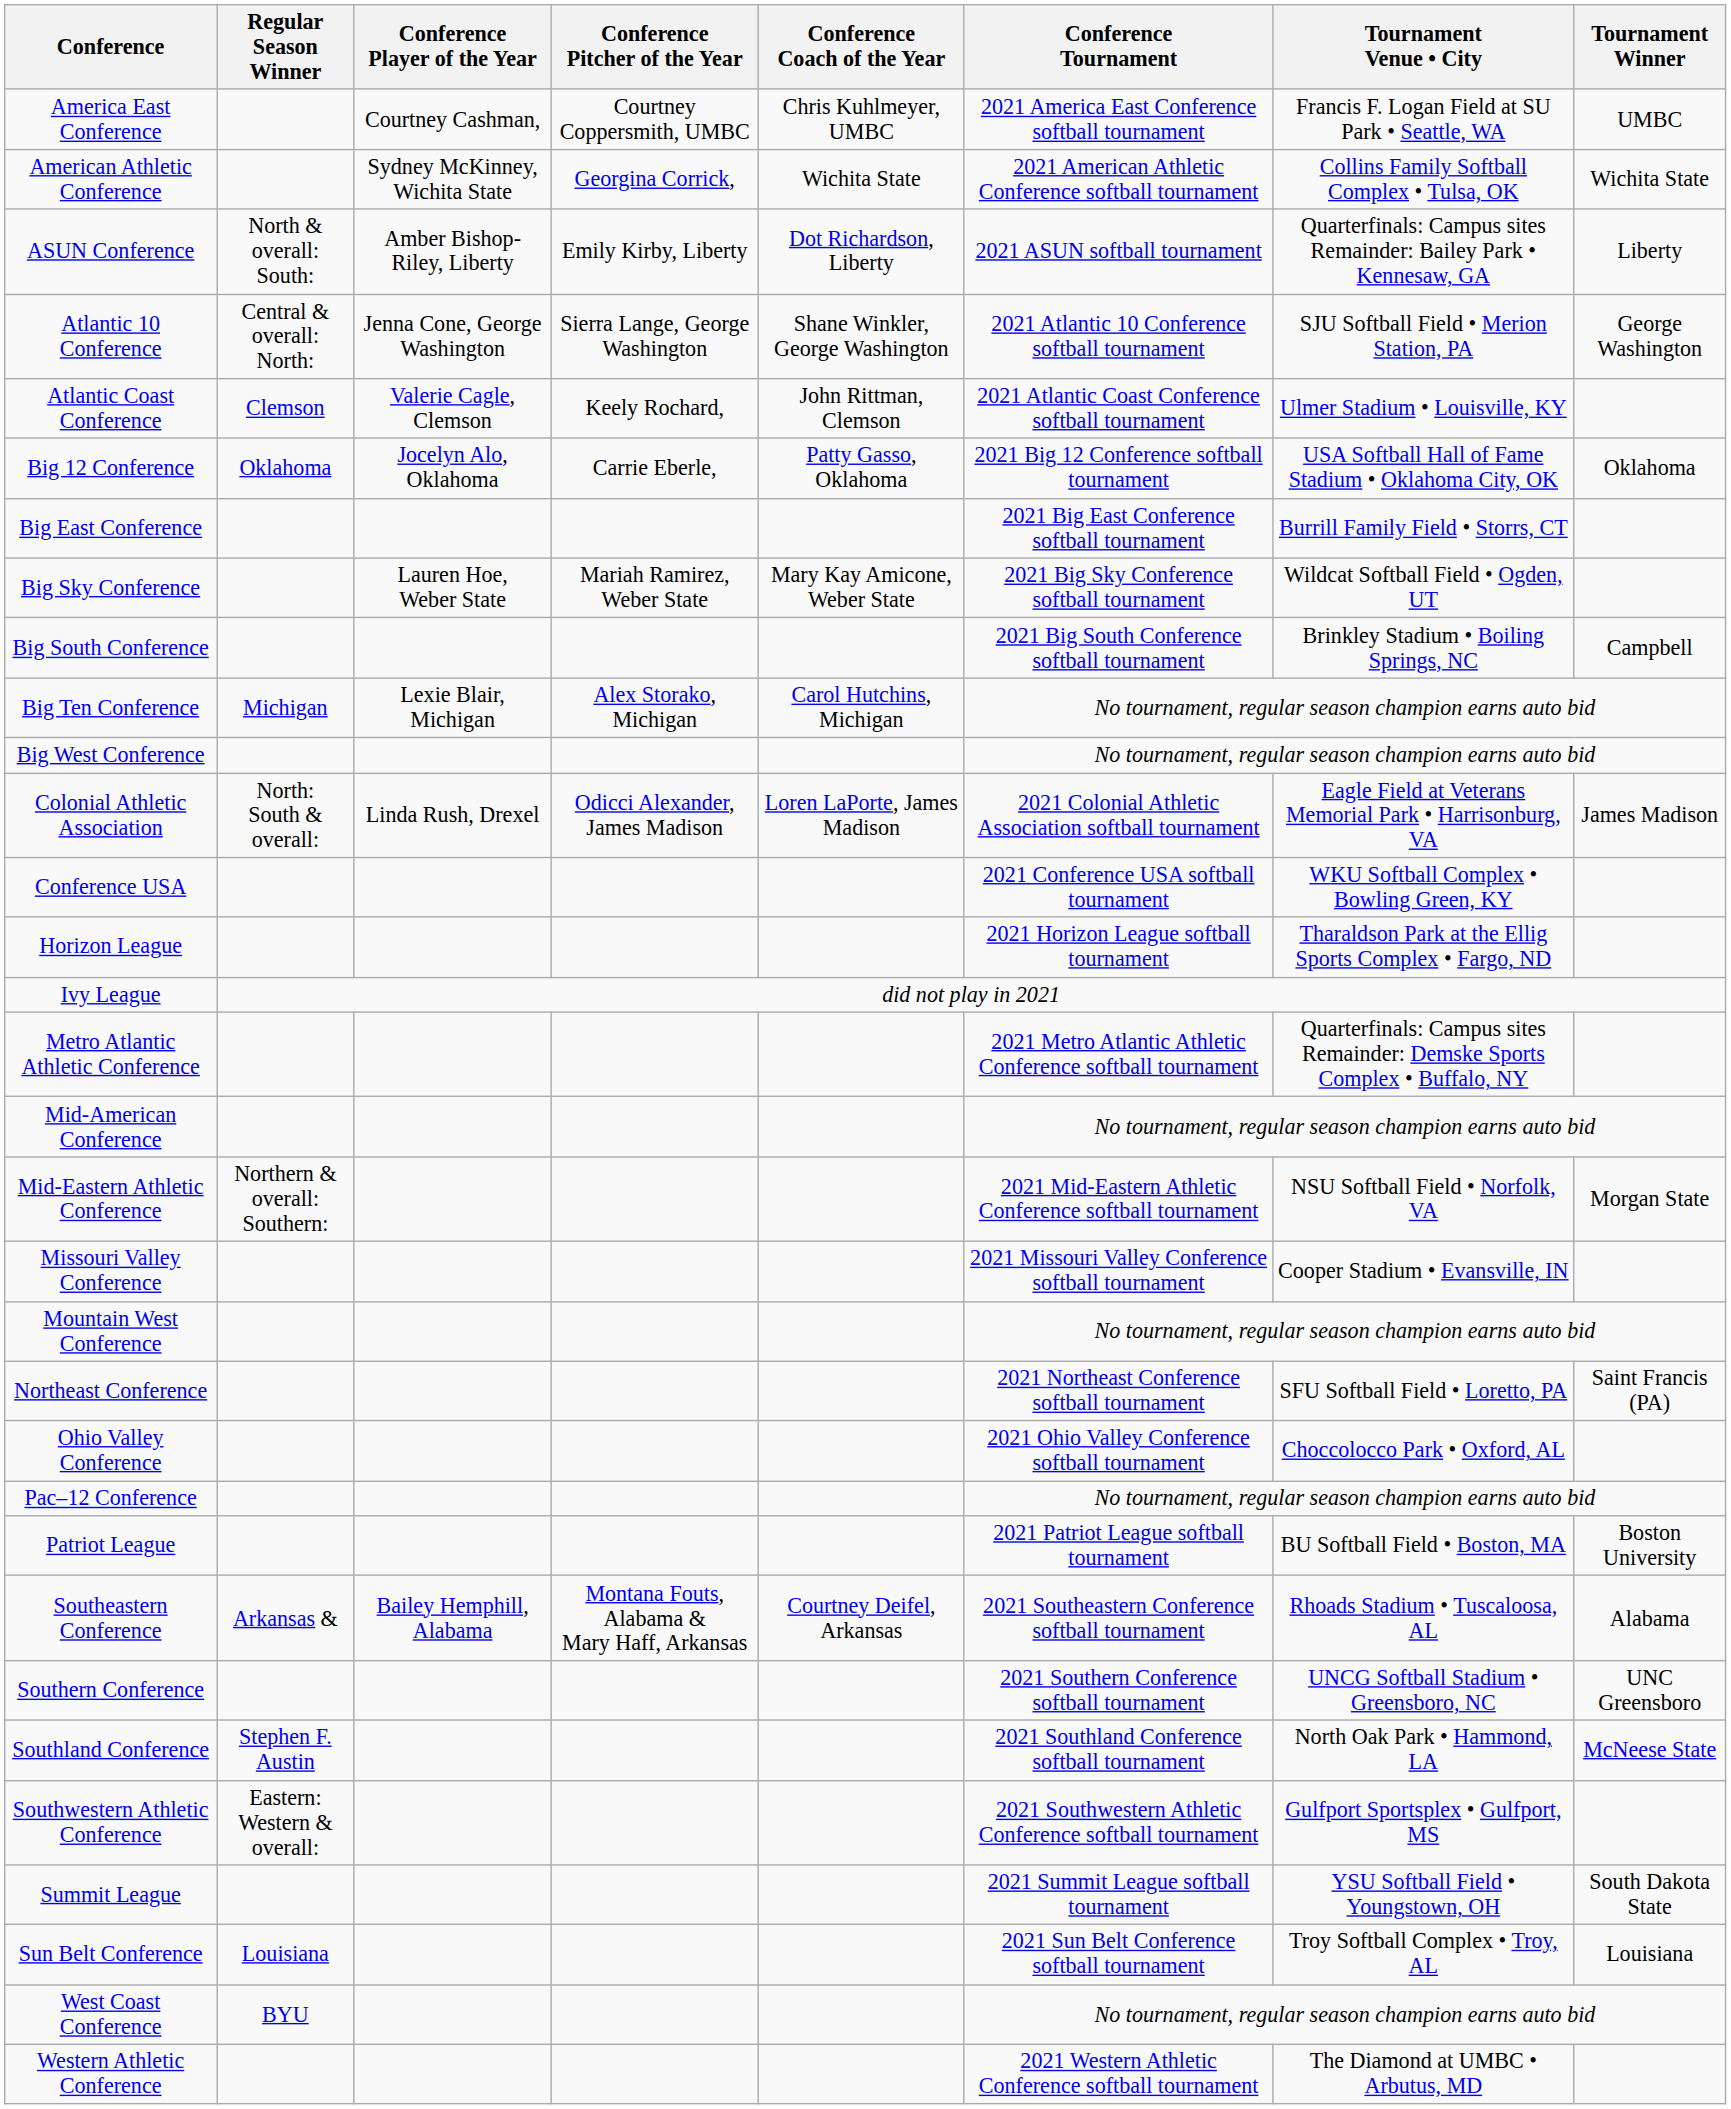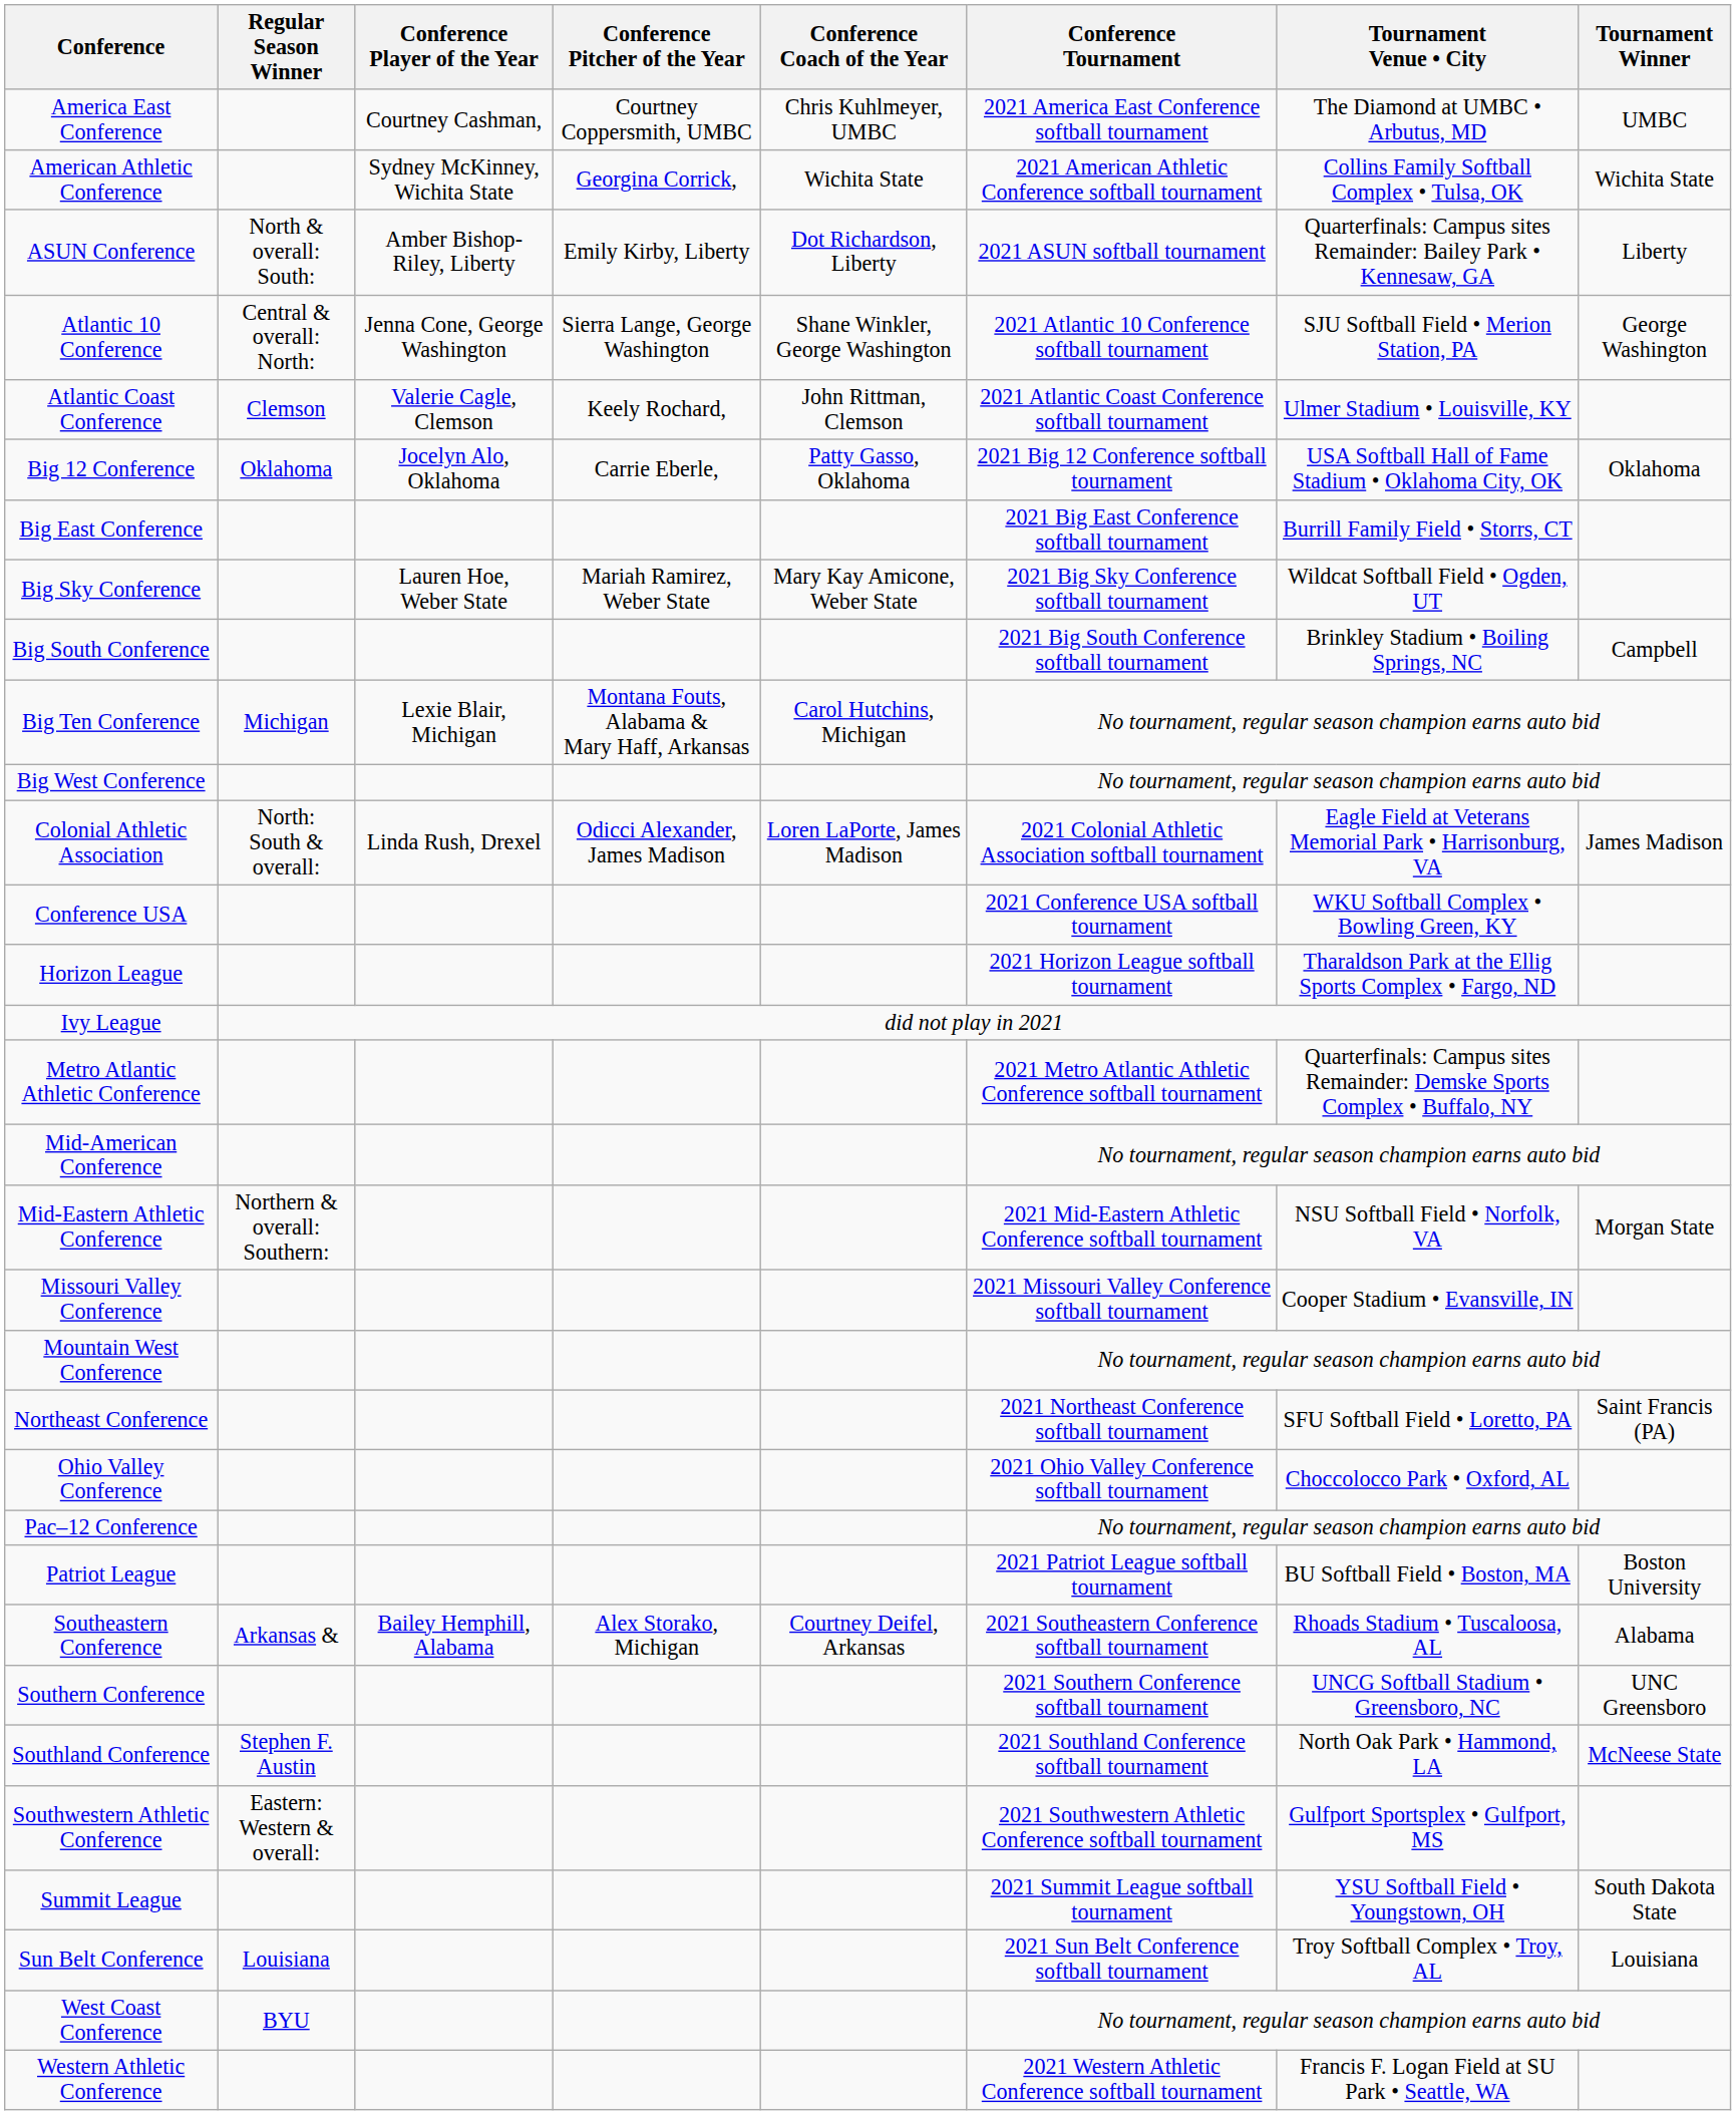 <table class="wikitable" style="text-align:center;">
 <tr>
 <th>Conference</th>
 <th>Regular <br> Season Winner</th>
 <th>Conference <br> Player of the Year</th>
 <th>Conference <br> Pitcher of the Year</th>
 <th>Conference <br> Coach of the Year</th>
 <th>Conference <br> Tournament</th>
 <th>Tournament <br> Venue • City</th>
 <th>Tournament <br> Winner</th>
 </tr>
 <tr>
 <td><a href='#'>America East Conference</a></td>
 <td></td>
 <td>Courtney Cashman, </td>
 <td>Courtney Coppersmith, UMBC</td>
 <td>Chris Kuhlmeyer, UMBC</td>
 <td><a href='#'>2021 America East Conference softball tournament</a></td>
-<td>Francis F. Logan Field at SU Park • <a href='#'>Seattle, WA</a></td>
+<td>The Diamond at UMBC • <a href='#'>Arbutus, MD</a></td>
 <td>UMBC</td>
 </tr>
 <tr>
 <td><a href='#'>American Athletic Conference</a></td>
 <td></td>
 <td>Sydney McKinney, Wichita State</td>
 <td><a href='#'>Georgina Corrick</a>, </td>
 <td>Wichita State</td>
 <td><a href='#'>2021 American Athletic Conference softball tournament</a></td>
 <td><a href='#'>Collins Family Softball Complex</a> • <a href='#'>Tulsa, OK</a></td>
 <td>Wichita State</td>
 </tr>
 <tr>
 <td><a href='#'>ASUN Conference</a></td>
 <td>North & overall: <br>South: </td>
 <td>Amber Bishop-Riley, Liberty</td>
 <td>Emily Kirby, Liberty</td>
 <td><a href='#'>Dot Richardson</a>, Liberty</td>
 <td><a href='#'>2021 ASUN softball tournament</a></td>
 <td>Quarterfinals: Campus sites<br>Remainder: Bailey Park • <a href='#'>Kennesaw, GA</a></td>
 <td>Liberty</td>
 </tr>
 <tr>
 <td><a href='#'>Atlantic 10 Conference</a></td>
 <td>Central & overall: <br>North: </td>
 <td>Jenna Cone, George Washington</td>
 <td>Sierra Lange, George Washington</td>
 <td>Shane Winkler, George Washington</td>
 <td><a href='#'>2021 Atlantic 10 Conference softball tournament</a></td>
 <td>SJU Softball Field • <a href='#'>Merion Station, PA</a></td>
 <td>George Washington</td>
 </tr>
 <tr>
 <td><a href='#'>Atlantic Coast Conference</a></td>
 <td><a href='#'>Clemson</a></td>
 <td><a href='#'>Valerie Cagle</a>, Clemson</td>
 <td>Keely Rochard, </td>
 <td>John Rittman, Clemson</td>
 <td><a href='#'>2021 Atlantic Coast Conference softball tournament</a></td>
 <td><a href='#'>Ulmer Stadium</a> • <a href='#'>Louisville, KY</a></td>
 <td></td>
 </tr>
 <tr>
 <td><a href='#'>Big 12 Conference</a></td>
 <td><a href='#'>Oklahoma</a></td>
 <td><a href='#'>Jocelyn Alo</a>, Oklahoma</td>
 <td>Carrie Eberle, </td>
 <td><a href='#'>Patty Gasso</a>, Oklahoma</td>
 <td><a href='#'>2021 Big 12 Conference softball tournament</a></td>
 <td><a href='#'>USA Softball Hall of Fame Stadium</a> • <a href='#'>Oklahoma City, OK</a></td>
 <td>Oklahoma</td>
 </tr>
 <tr>
 <td><a href='#'>Big East Conference</a></td>
 <td></td>
 <td></td>
 <td></td>
 <td></td>
 <td><a href='#'>2021 Big East Conference softball tournament</a></td>
 <td><a href='#'>Burrill Family Field</a> • <a href='#'>Storrs, CT</a></td>
 <td></td>
 </tr>
 <tr>
 <td><a href='#'>Big Sky Conference</a></td>
 <td></td>
 <td>Lauren Hoe,<br>Weber State</td>
 <td>Mariah Ramirez,<br>Weber State</td>
 <td>Mary Kay Amicone,<br>Weber State</td>
 <td><a href='#'>2021 Big Sky Conference softball tournament</a></td>
 <td>Wildcat Softball Field • <a href='#'>Ogden, UT</a></td>
 <td></td>
 </tr>
 <tr>
 <td><a href='#'>Big South Conference</a></td>
 <td></td>
 <td></td>
 <td></td>
 <td></td>
 <td><a href='#'>2021 Big South Conference softball tournament</a></td>
 <td>Brinkley Stadium • <a href='#'>Boiling Springs, NC</a></td>
 <td>Campbell</td>
 </tr>
 <tr>
 <td><a href='#'>Big Ten Conference</a></td>
 <td><a href='#'>Michigan</a></td>
 <td>Lexie Blair, Michigan</td>
-<td><a href='#'>Alex Storako</a>, Michigan</td>
+<td><a href='#'>Montana Fouts</a>, Alabama &<br>Mary Haff, Arkansas</td>
 <td><a href='#'>Carol Hutchins</a>, Michigan</td>
 <td colspan=3><em>No tournament, regular season champion earns auto bid</em></td>
 </tr>
 <tr>
 <td><a href='#'>Big West Conference</a></td>
 <td></td>
 <td></td>
 <td></td>
 <td></td>
 <td colspan=3><em>No tournament, regular season champion earns auto bid</em></td>
 </tr>
 <tr>
 <td><a href='#'>Colonial Athletic Association</a></td>
 <td>North: <br>South & overall: </td>
 <td>Linda Rush, Drexel</td>
 <td><a href='#'>Odicci Alexander</a>, James Madison</td>
 <td><a href='#'>Loren LaPorte</a>, James Madison</td>
 <td><a href='#'>2021 Colonial Athletic Association softball tournament</a></td>
 <td><a href='#'>Eagle Field at Veterans Memorial Park</a> • <a href='#'>Harrisonburg, VA</a></td>
 <td>James Madison</td>
 </tr>
 <tr>
 <td><a href='#'>Conference USA</a></td>
 <td></td>
 <td></td>
 <td></td>
 <td></td>
 <td><a href='#'>2021 Conference USA softball tournament</a></td>
 <td><a href='#'>WKU Softball Complex</a> • <a href='#'>Bowling Green, KY</a></td>
 <td></td>
 </tr>
 <tr>
 <td><a href='#'>Horizon League</a></td>
 <td></td>
 <td></td>
 <td></td>
 <td></td>
 <td><a href='#'>2021 Horizon League softball tournament</a></td>
 <td><a href='#'>Tharaldson Park at the Ellig Sports Complex</a> • <a href='#'>Fargo, ND</a></td>
 <td></td>
 </tr>
 <tr>
 <td><a href='#'>Ivy League</a></td>
 <td colspan=7><em>did not play in 2021</em></td>
 </tr>
 <tr>
 <td><a href='#'>Metro Atlantic Athletic Conference</a></td>
 <td></td>
 <td></td>
 <td></td>
 <td></td>
 <td><a href='#'>2021 Metro Atlantic Athletic Conference softball tournament</a></td>
 <td>Quarterfinals: Campus sites<br>Remainder: <a href='#'>Demske Sports Complex</a> • <a href='#'>Buffalo, NY</a></td>
 <td></td>
 </tr>
 <tr>
 <td><a href='#'>Mid-American Conference</a></td>
 <td></td>
 <td></td>
 <td></td>
 <td></td>
 <td colspan=3><em>No tournament, regular season champion earns auto bid</em></td>
 </tr>
 <tr>
 <td><a href='#'>Mid-Eastern Athletic Conference</a></td>
 <td>Northern & overall: <br>Southern: </td>
 <td></td>
 <td></td>
 <td></td>
 <td><a href='#'>2021 Mid-Eastern Athletic Conference softball tournament</a></td>
 <td>NSU Softball Field • <a href='#'>Norfolk, VA</a></td>
 <td>Morgan State</td>
 </tr>
 <tr>
 <td><a href='#'>Missouri Valley Conference</a></td>
 <td></td>
 <td></td>
 <td></td>
 <td></td>
 <td><a href='#'>2021 Missouri Valley Conference softball tournament</a></td>
 <td>Cooper Stadium • <a href='#'>Evansville, IN</a></td>
 <td></td>
 </tr>
 <tr>
 <td><a href='#'>Mountain West Conference</a></td>
 <td></td>
 <td></td>
 <td></td>
 <td></td>
 <td colspan=3><em>No tournament, regular season champion earns auto bid</em></td>
 </tr>
 <tr>
 <td><a href='#'>Northeast Conference</a></td>
 <td></td>
 <td></td>
 <td></td>
 <td></td>
 <td><a href='#'>2021 Northeast Conference softball tournament</a></td>
 <td>SFU Softball Field • <a href='#'>Loretto, PA</a></td>
 <td>Saint Francis (PA)</td>
 </tr>
 <tr>
 <td><a href='#'>Ohio Valley Conference</a></td>
 <td></td>
 <td></td>
 <td></td>
 <td></td>
 <td><a href='#'>2021 Ohio Valley Conference softball tournament</a></td>
 <td><a href='#'>Choccolocco Park</a> • <a href='#'>Oxford, AL</a></td>
 <td></td>
 </tr>
 <tr>
 <td><a href='#'>Pac–12 Conference</a></td>
 <td></td>
 <td></td>
 <td></td>
 <td></td>
 <td colspan=3><em>No tournament, regular season champion earns auto bid</em></td>
 </tr>
 <tr>
 <td><a href='#'>Patriot League</a></td>
 <td></td>
 <td></td>
 <td></td>
 <td></td>
 <td><a href='#'>2021 Patriot League softball tournament</a></td>
 <td>BU Softball Field • <a href='#'>Boston, MA</a></td>
 <td>Boston University</td>
 </tr>
 <tr>
 <td><a href='#'>Southeastern Conference</a></td>
 <td><a href='#'>Arkansas</a> & </td>
 <td><a href='#'>Bailey Hemphill</a>, <a href='#'>Alabama</a></td>
-<td><a href='#'>Montana Fouts</a>, Alabama &<br>Mary Haff, Arkansas</td>
+<td><a href='#'>Alex Storako</a>, Michigan</td>
 <td><a href='#'>Courtney Deifel</a>, Arkansas</td>
 <td><a href='#'>2021 Southeastern Conference softball tournament</a></td>
 <td><a href='#'>Rhoads Stadium</a> • <a href='#'>Tuscaloosa, AL</a></td>
 <td>Alabama</td>
 </tr>
 <tr>
 <td><a href='#'>Southern Conference</a></td>
 <td></td>
 <td></td>
 <td></td>
 <td></td>
 <td><a href='#'>2021 Southern Conference softball tournament</a></td>
 <td><a href='#'>UNCG Softball Stadium</a> • <a href='#'>Greensboro, NC</a></td>
 <td>UNC Greensboro</td>
 </tr>
 <tr>
 <td><a href='#'>Southland Conference</a></td>
 <td><a href='#'>Stephen F. Austin</a></td>
 <td></td>
 <td></td>
 <td></td>
 <td><a href='#'>2021 Southland Conference softball tournament</a></td>
 <td>North Oak Park • <a href='#'>Hammond, LA</a></td>
 <td><a href='#'>McNeese State</a></td>
 </tr>
 <tr>
 <td><a href='#'>Southwestern Athletic Conference</a></td>
 <td>Eastern: <br>Western & overall: </td>
 <td></td>
 <td></td>
 <td></td>
 <td><a href='#'>2021 Southwestern Athletic Conference softball tournament</a></td>
 <td><a href='#'>Gulfport Sportsplex</a> • <a href='#'>Gulfport, MS</a></td>
 <td></td>
 </tr>
 <tr>
 <td><a href='#'>Summit League</a></td>
 <td></td>
 <td></td>
 <td></td>
 <td></td>
 <td><a href='#'>2021 Summit League softball tournament</a></td>
 <td><a href='#'>YSU Softball Field</a> • <a href='#'>Youngstown, OH</a></td>
 <td>South Dakota State</td>
 </tr>
 <tr>
 <td><a href='#'>Sun Belt Conference</a></td>
 <td><a href='#'>Louisiana</a></td>
 <td></td>
 <td></td>
 <td></td>
 <td><a href='#'>2021 Sun Belt Conference softball tournament</a></td>
 <td>Troy Softball Complex • <a href='#'>Troy, AL</a></td>
 <td>Louisiana</td>
 </tr>
 <tr>
 <td><a href='#'>West Coast Conference</a></td>
 <td><a href='#'>BYU</a></td>
 <td></td>
 <td></td>
 <td></td>
 <td colspan=3><em>No tournament, regular season champion earns auto bid</em></td>
 </tr>
 <tr>
 <td><a href='#'>Western Athletic Conference</a></td>
 <td></td>
 <td></td>
 <td></td>
 <td></td>
 <td><a href='#'>2021 Western Athletic Conference softball tournament</a></td>
-<td>The Diamond at UMBC • <a href='#'>Arbutus, MD</a></td>
+<td>Francis F. Logan Field at SU Park • <a href='#'>Seattle, WA</a></td>
 <td></td>
 </tr>
 </table>
